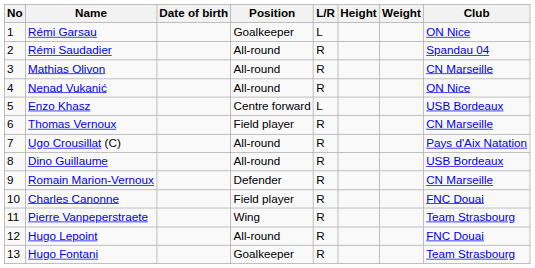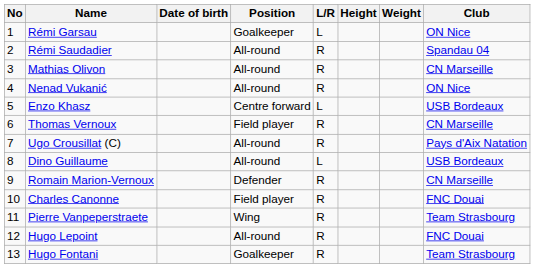 <table class="wikitable sortable" text-align:center;">
 <tr>
 <th>No</th>
 <th>Name</th>
 <th>Date of birth</th>
 <th>Position</th>
 <th>L/R</th>
 <th>Height</th>
 <th>Weight</th>
 <th>Club</th>
 </tr>
 <tr>
 <td>1</td>
 <td align=left><a href='#'>Rémi Garsau</a></td>
 <td align=left></td>
 <td>Goalkeeper</td>
 <td>L</td>
 <td></td>
 <td></td>
 <td align=left> <a href='#'>ON Nice</a></td>
 </tr>
 <tr>
 <td>2</td>
 <td align=left><a href='#'>Rémi Saudadier</a></td>
 <td align=left></td>
 <td>All-round</td>
 <td>R</td>
 <td></td>
 <td></td>
 <td align=left> <a href='#'>Spandau 04</a></td>
 </tr>
 <tr>
 <td>3</td>
 <td align=left><a href='#'>Mathias Olivon</a></td>
 <td align=left></td>
 <td>All-round</td>
 <td>R</td>
 <td></td>
 <td></td>
 <td align=left> <a href='#'>CN Marseille</a></td>
 </tr>
 <tr>
 <td>4</td>
 <td align=left><a href='#'>Nenad Vukanić</a></td>
 <td align=left></td>
 <td>All-round</td>
 <td>R</td>
 <td></td>
 <td></td>
 <td align=left> <a href='#'>ON Nice</a></td>
 </tr>
 <tr>
 <td>5</td>
 <td align=left><a href='#'>Enzo Khasz</a></td>
 <td align=left></td>
 <td>Centre forward</td>
 <td>L</td>
 <td></td>
 <td></td>
 <td align=left> <a href='#'>USB Bordeaux</a></td>
 </tr>
 <tr>
 <td>6</td>
 <td align=left><a href='#'>Thomas Vernoux</a></td>
 <td align=left></td>
 <td>Field player</td>
 <td>R</td>
 <td></td>
 <td></td>
 <td align=left> <a href='#'>CN Marseille</a></td>
 </tr>
 <tr>
 <td>7</td>
 <td align=left><a href='#'>Ugo Crousillat</a> (C)</td>
 <td align=left></td>
 <td>All-round</td>
 <td>R</td>
 <td></td>
 <td></td>
 <td align=left> <a href='#'>Pays d'Aix Natation</a></td>
 </tr>
 <tr>
 <td>8</td>
 <td align=left><a href='#'>Dino Guillaume</a></td>
 <td align=left></td>
 <td>All-round</td>
-<td>R</td>
+<td>L</td>
 <td></td>
 <td></td>
 <td align=left> <a href='#'>USB Bordeaux</a></td>
 </tr>
 <tr>
 <td>9</td>
 <td align=left><a href='#'>Romain Marion-Vernoux</a></td>
 <td align=left></td>
 <td>Defender</td>
 <td>R</td>
 <td></td>
 <td></td>
 <td align=left> <a href='#'>CN Marseille</a></td>
 </tr>
 <tr>
 <td>10</td>
 <td align=left><a href='#'>Charles Canonne</a></td>
 <td align=left></td>
 <td>Field player</td>
 <td>R</td>
 <td></td>
 <td></td>
 <td align=left> <a href='#'>FNC Douai</a></td>
 </tr>
 <tr>
 <td>11</td>
 <td align=left><a href='#'>Pierre Vanpeperstraete</a></td>
 <td align=left></td>
 <td>Wing</td>
 <td>R</td>
 <td></td>
 <td></td>
 <td align=left> <a href='#'>Team Strasbourg</a></td>
 </tr>
 <tr>
 <td>12</td>
 <td align=left><a href='#'>Hugo Lepoint</a></td>
 <td align=left></td>
 <td>All-round</td>
 <td>R</td>
 <td></td>
 <td></td>
 <td align=left> <a href='#'>FNC Douai</a></td>
 </tr>
 <tr>
 <td>13</td>
 <td align=left><a href='#'>Hugo Fontani</a></td>
 <td align=left></td>
 <td>Goalkeeper</td>
 <td>R</td>
 <td></td>
 <td></td>
 <td align=left> <a href='#'>Team Strasbourg</a></td>
 </tr>
 </table>
